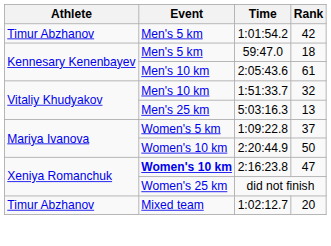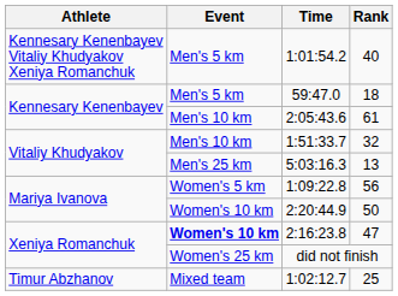 <table class="wikitable" style="font-size:90%;">
 <tr>
 <th>Athlete</th>
 <th>Event</th>
 <th>Time</th>
 <th>Rank</th>
 </tr>
 <tr align=center>
-<td align=left><a href='#'>Timur Abzhanov</a></td>
+<td align=left><a href='#'>Kennesary Kenenbayev</a><br><a href='#'>Vitaliy Khudyakov</a><br><a href='#'>Xeniya Romanchuk</a></td>
 <td align=left><a href='#'>Men's 5 km</a></td>
 <td>1:01:54.2</td>
-<td>42</td>
+<td>40</td>
 </tr>
 <tr align=center>
 <td align=left rowspan=2><a href='#'>Kennesary Kenenbayev</a></td>
 <td align=left><a href='#'>Men's 5 km</a></td>
 <td>59:47.0</td>
 <td>18</td>
 </tr>
 <tr align=center>
 <td align=left><a href='#'>Men's 10 km</a></td>
 <td>2:05:43.6</td>
 <td>61</td>
 </tr>
 <tr align=center>
 <td align=left rowspan=2><a href='#'>Vitaliy Khudyakov</a></td>
 <td align=left><a href='#'>Men's 10 km</a></td>
 <td>1:51:33.7</td>
 <td>32</td>
 </tr>
 <tr align=center>
 <td align=left><a href='#'>Men's 25 km</a></td>
 <td>5:03:16.3</td>
 <td>13</td>
 </tr>
 <tr align=center>
 <td align=left rowspan=2><a href='#'>Mariya Ivanova</a></td>
 <td align=left><a href='#'>Women's 5 km</a></td>
 <td>1:09:22.8</td>
-<td>37</td>
+<td>56</td>
 </tr>
 <tr align=center>
 <td align=left><a href='#'>Women's 10 km</a></td>
 <td>2:20:44.9</td>
 <td>50</td>
 </tr>
 <tr align=center>
 <td align=left rowspan=2><a href='#'>Xeniya Romanchuk</a></td>
 <td align=left><strong><a href='#'>Women's 10 km</a></strong></td>
 <td>2:16:23.8</td>
 <td>47</td>
 </tr>
 <tr align=center>
 <td align=left><a href='#'>Women's 25 km</a></td>
 <td colspan=2>did not finish</td>
 </tr>
 <tr align=center>
 <td align=left><a href='#'>Timur Abzhanov</a></td>
 <td align=left><a href='#'>Mixed team</a></td>
 <td>1:02:12.7</td>
-<td>20</td>
+<td>25</td>
 </tr>
 </table>
